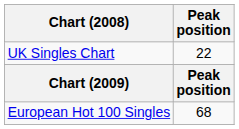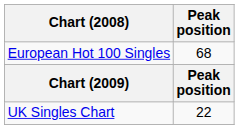 <table class="wikitable">
 <tr>
 <th align="center">Chart (2008)</th>
 <th align="center">Peak<br>position</th>
 </tr>
 <tr>
-<td align="left"><a href='#'>UK Singles Chart</a></td>
-<td align="center">22</td>
+<td align="left"><a href='#'>European Hot 100 Singles</a></td>
+<td align="center">68</td>
 </tr>
 <tr>
 <th align="center">Chart (2009)</th>
 <th align="center">Peak<br>position</th>
 </tr>
 <tr>
-<td align="left"><a href='#'>European Hot 100 Singles</a></td>
-<td align="center">68</td>
+<td align="left"><a href='#'>UK Singles Chart</a></td>
+<td align="center">22</td>
 </tr>
 </table>
